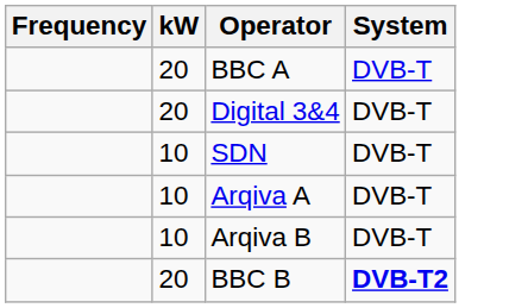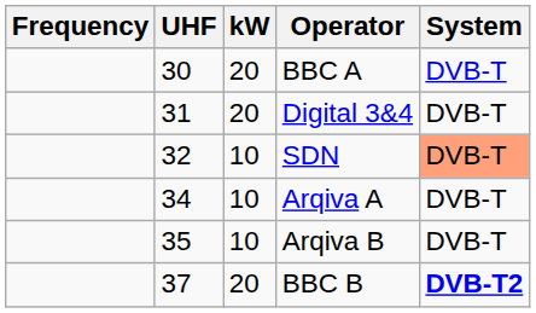 <table class="wikitable sortable">
 <tr>
 <th>Frequency</th>
+<th>UHF</th>
 <th>kW</th>
 <th>Operator</th>
 <th>System</th>
 </tr>
 <tr>
 <td></td>
+<td>30</td>
 <td>20</td>
 <td>BBC A</td>
 <td><a href='#'>DVB-T</a></td>
 </tr>
 <tr>
 <td></td>
+<td>31</td>
 <td>20</td>
 <td><a href='#'>Digital 3&4</a></td>
 <td>DVB-T</td>
 </tr>
 <tr>
 <td></td>
+<td>32</td>
 <td>10</td>
 <td><a href='#'>SDN</a></td>
-<td>DVB-T</td>
+<td style="background: lightsalmon;">DVB-T</td>
 </tr>
 <tr>
 <td></td>
+<td>34</td>
 <td>10</td>
 <td><a href='#'>Arqiva</a> A</td>
 <td>DVB-T</td>
 </tr>
 <tr>
 <td></td>
+<td>35</td>
 <td>10</td>
 <td>Arqiva B</td>
 <td>DVB-T</td>
 </tr>
 <tr>
 <td></td>
+<td>37</td>
 <td>20</td>
 <td>BBC B</td>
 <td><strong><a href='#'>DVB-T2</a></strong></td>
 </tr>
 </table>
